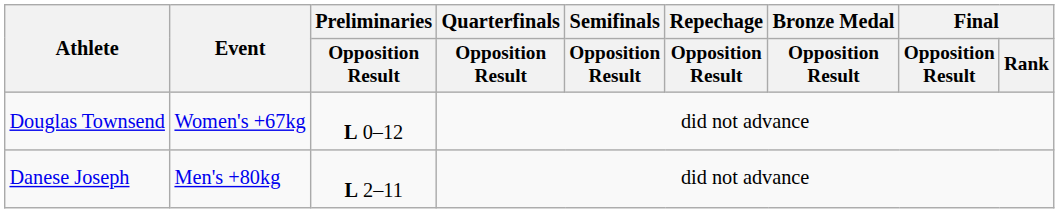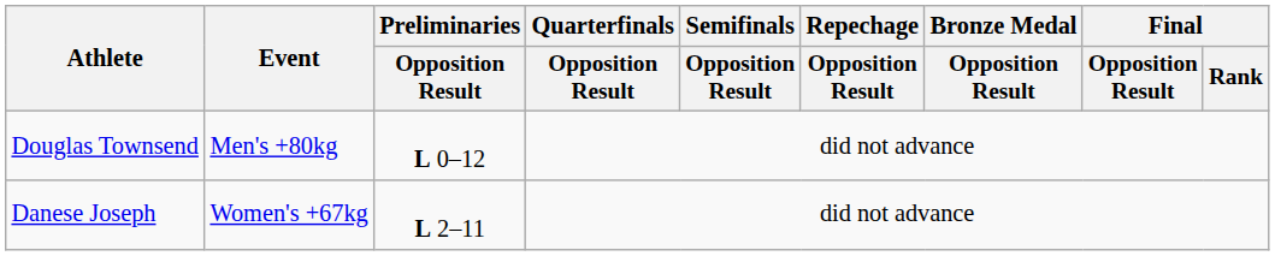 <table class="wikitable" style="font-size:90%">
 <tr>
 <th rowspan=2>Athlete</th>
 <th rowspan=2>Event</th>
 <th>Preliminaries</th>
 <th>Quarterfinals</th>
 <th>Semifinals</th>
 <th>Repechage</th>
 <th>Bronze Medal</th>
 <th colspan=2>Final</th>
 </tr>
 <tr style="font-size:95%">
 <th>Opposition<br>Result</th>
 <th>Opposition<br>Result</th>
 <th>Opposition<br>Result</th>
 <th>Opposition<br>Result</th>
 <th>Opposition<br>Result</th>
 <th>Opposition<br>Result</th>
 <th>Rank</th>
 </tr>
 <tr align=center>
 <td align=left><a href='#'>Douglas Townsend</a></td>
-<td align=left><a href='#'>Women's +67kg</a></td>
+<td align=left><a href='#'>Men's +80kg</a></td>
 <td><br> <strong>L</strong> 0–12</td>
 <td colspan="6">did not advance</td>
 </tr>
 <tr align=center>
 <td align=left><a href='#'>Danese Joseph</a></td>
-<td align=left><a href='#'>Men's +80kg</a></td>
+<td align=left><a href='#'>Women's +67kg</a></td>
 <td><br> <strong>L</strong> 2–11</td>
 <td colspan="6">did not advance</td>
 </tr>
 </table>
